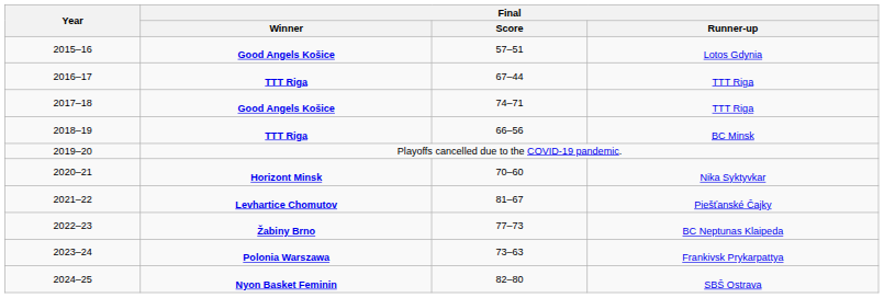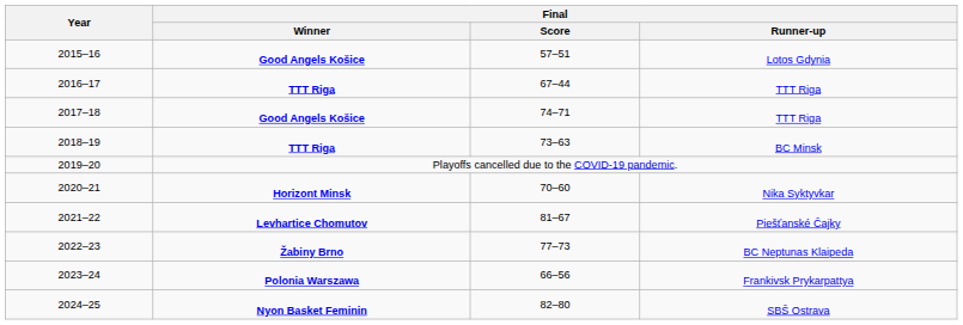 <table class=wikitable style="text-align:center; font-size:90%; width:100%">
 <tr>
 <th rowspan=2 width=7%>Year</th>
 <th colspan=3>Final</th>
 </tr>
 <tr>
 <th width=15%>Winner</th>
 <th width=8%>Score</th>
 <th width=15%>Runner-up</th>
 </tr>
 <tr>
 <td>2015–16</td>
 <td><br><strong><a href='#'>Good Angels Košice</a></strong></td>
 <td>57–51</td>
 <td><br><a href='#'>Lotos Gdynia</a></td>
 </tr>
 <tr>
 <td>2016–17</td>
 <td><br><strong><a href='#'>TTT Riga</a></strong></td>
 <td>67–44</td>
 <td><br><a href='#'>TTT Riga</a></td>
 </tr>
 <tr>
 <td>2017–18</td>
 <td><br><strong><a href='#'>Good Angels Košice</a></strong></td>
 <td>74–71</td>
 <td><br><a href='#'>TTT Riga</a></td>
 </tr>
 <tr>
 <td>2018–19</td>
 <td><br><strong><a href='#'>TTT Riga</a></strong></td>
-<td>66–56</td>
+<td>73–63</td>
 <td><br><a href='#'>BC Minsk</a></td>
 </tr>
 <tr>
 <td>2019–20</td>
 <td colspan=7>Playoffs cancelled due to the <a href='#'>COVID-19 pandemic</a>.</td>
 </tr>
 <tr>
 <td>2020–21</td>
 <td><br><strong><a href='#'>Horizont Minsk</a></strong></td>
 <td>70–60</td>
 <td><br><a href='#'>Nika Syktyvkar</a></td>
 </tr>
 <tr>
 <td>2021–22</td>
 <td><br><strong><a href='#'>Levhartice Chomutov</a></strong></td>
 <td>81–67</td>
 <td><br><a href='#'>Piešťanské Čajky</a></td>
 </tr>
 <tr>
 <td>2022–23</td>
 <td><br><strong><a href='#'>Žabiny Brno</a></strong></td>
 <td>77–73</td>
 <td><br><a href='#'>BC Neptunas Klaipeda</a></td>
 </tr>
 <tr>
 <td>2023–24</td>
 <td><br><strong><a href='#'>Polonia Warszawa</a></strong></td>
-<td>73–63</td>
+<td>66–56</td>
 <td><br><a href='#'>Frankivsk Prykarpattya</a></td>
 </tr>
 <tr>
 <td>2024–25</td>
 <td><br><strong><a href='#'>Nyon Basket Feminin</a></strong></td>
 <td>82–80</td>
 <td><br><a href='#'>SBŠ Ostrava</a></td>
 </tr>
 </table>
